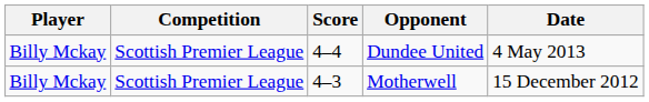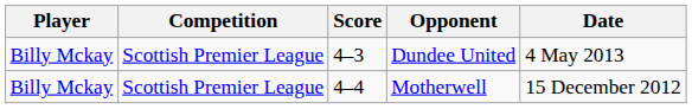 <table class="wikitable">
 <tr>
 <th>Player</th>
 <th>Competition</th>
 <th>Score</th>
 <th>Opponent</th>
 <th>Date</th>
 </tr>
 <tr>
 <td> <a href='#'>Billy Mckay</a></td>
 <td><a href='#'>Scottish Premier League</a></td>
-<td>4–4</td>
+<td>4–3</td>
 <td><a href='#'>Dundee United</a></td>
 <td>4 May 2013</td>
 </tr>
 <tr>
 <td> <a href='#'>Billy Mckay</a></td>
 <td><a href='#'>Scottish Premier League</a></td>
-<td>4–3</td>
+<td>4–4</td>
 <td><a href='#'>Motherwell</a></td>
 <td>15 December 2012</td>
 </tr>
 </table>
